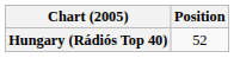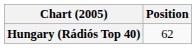 <table class="wikitable plainrowheaders" style="text-align:center">
 <tr>
 <th scope="col">Chart (2005)</th>
 <th scope="col">Position</th>
 </tr>
 <tr>
 <th scope="row">Hungary (Rádiós Top 40)</th>
-<td>52</td>
+<td>62</td>
 </tr>
 </table>
